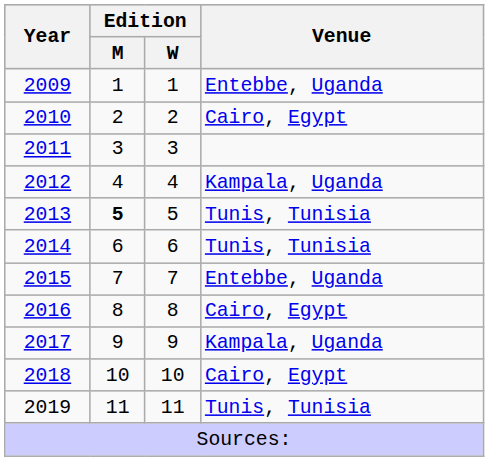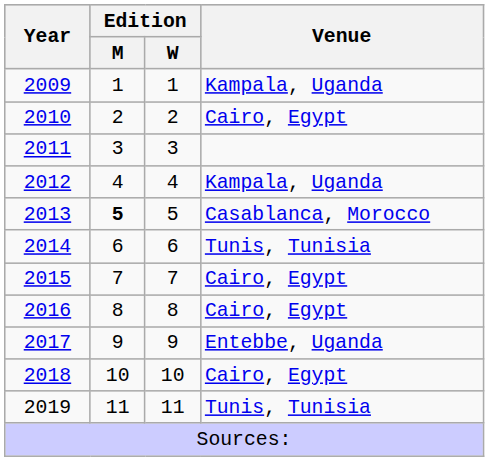 <table class="wikitable" style="text-align:center;">
 <tr bgcolor="cccccc">
 <th rowspan=2 width=50>Year</th>
 <th colspan=2>Edition</th>
 <th rowspan=2 width=180>Venue</th>
 </tr>
 <tr>
 <th width=30>M</th>
 <th width=30>W</th>
 </tr>
 <tr>
 <td><a href='#'>2009</a></td>
 <td>1</td>
 <td>1</td>
-<td align=left> <a href='#'>Entebbe</a>, <a href='#'>Uganda</a></td>
+<td align=left> <a href='#'>Kampala</a>, <a href='#'>Uganda</a></td>
 </tr>
 <tr>
 <td><a href='#'>2010</a></td>
 <td>2</td>
 <td>2</td>
 <td align=left> <a href='#'>Cairo</a>, <a href='#'>Egypt</a></td>
 </tr>
 <tr>
 <td><a href='#'>2011</a></td>
 <td>3</td>
 <td>3</td>
 <td></td>
 </tr>
 <tr>
 <td><a href='#'>2012</a></td>
 <td>4</td>
 <td>4</td>
 <td align=left> <a href='#'>Kampala</a>, <a href='#'>Uganda</a></td>
 </tr>
 <tr>
 <td><a href='#'>2013</a></td>
 <td><strong>5</strong></td>
 <td>5</td>
-<td align=left> <a href='#'>Tunis</a>, <a href='#'>Tunisia</a></td>
+<td align=left> <a href='#'>Casablanca</a>, <a href='#'>Morocco</a></td>
 </tr>
 <tr>
 <td><a href='#'>2014</a></td>
 <td>6</td>
 <td>6</td>
 <td align=left> <a href='#'>Tunis</a>, <a href='#'>Tunisia</a></td>
 </tr>
 <tr>
 <td><a href='#'>2015</a></td>
 <td>7</td>
 <td>7</td>
-<td align=left> <a href='#'>Entebbe</a>, <a href='#'>Uganda</a></td>
+<td align=left> <a href='#'>Cairo</a>, <a href='#'>Egypt</a></td>
 </tr>
 <tr>
 <td><a href='#'>2016</a></td>
 <td>8</td>
 <td>8</td>
 <td align=left> <a href='#'>Cairo</a>, <a href='#'>Egypt</a></td>
 </tr>
 <tr>
 <td><a href='#'>2017</a></td>
 <td>9</td>
 <td>9</td>
-<td align=left> <a href='#'>Kampala</a>, <a href='#'>Uganda</a></td>
+<td align=left> <a href='#'>Entebbe</a>, <a href='#'>Uganda</a></td>
 </tr>
 <tr>
 <td><a href='#'>2018</a></td>
 <td>10</td>
 <td>10</td>
 <td align=left> <a href='#'>Cairo</a>, <a href='#'>Egypt</a></td>
 </tr>
 <tr>
 <td>2019</td>
 <td>11</td>
 <td>11</td>
 <td align=left> <a href='#'>Tunis</a>, <a href='#'>Tunisia</a></td>
 </tr>
 <tr>
 <td colspan="4" style="background-color:#ccccff;">Sources:</td>
 </tr>
 </table>
